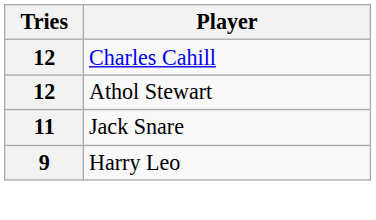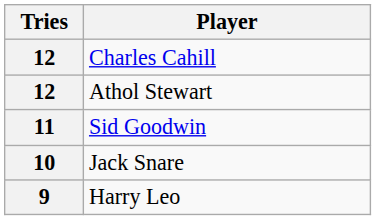 <table class="wikitable" style="text-align:left;">
 <tr>
 <th width=50>Tries</th>
 <th width=200>Player</th>
 </tr>
 <tr>
 <th>12</th>
 <td> <a href='#'>Charles Cahill</a></td>
 </tr>
 <tr>
 <th>12</th>
 <td> Athol Stewart</td>
 </tr>
 <tr>
 <th>11</th>
+<td> <a href='#'>Sid Goodwin</a></td>
+</tr>
+<tr>
+<th>10</th>
 <td> Jack Snare</td>
 </tr>
 <tr>
 <th>9</th>
 <td> Harry Leo</td>
 </tr>
 </table>
